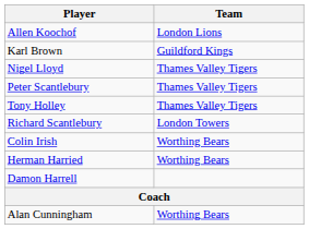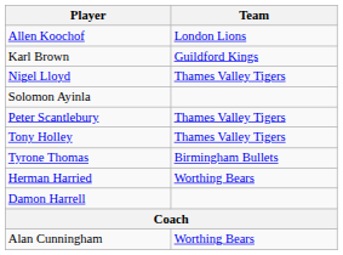 <table class="wikitable">
 <tr>
 <th style="width:200px;">Player</th>
 <th width=200>Team</th>
 </tr>
 <tr>
 <td> <a href='#'>Allen Koochof</a></td>
 <td><a href='#'>London Lions</a></td>
 </tr>
 <tr>
 <td> Karl Brown</td>
 <td><a href='#'>Guildford Kings</a></td>
 </tr>
 <tr>
 <td>  <a href='#'>Nigel Lloyd</a></td>
 <td><a href='#'>Thames Valley Tigers</a></td>
 </tr>
 <tr>
+<td>  Solomon Ayinla</td>
+<td></td>
+</tr>
+<tr>
 <td> <a href='#'>Peter Scantlebury</a></td>
 <td><a href='#'>Thames Valley Tigers</a></td>
 </tr>
 <tr>
 <td> <a href='#'>Tony Holley</a></td>
 <td><a href='#'>Thames Valley Tigers</a></td>
 </tr>
 <tr>
-<td> <a href='#'>Richard Scantlebury</a></td>
-<td><a href='#'>London Towers</a></td>
-</tr>
-<tr>
-<td>  <a href='#'>Colin Irish</a></td>
-<td><a href='#'>Worthing Bears</a></td>
+<td> <a href='#'>Tyrone Thomas</a></td>
+<td><a href='#'>Birmingham Bullets</a></td>
 </tr>
 <tr>
 <td> <a href='#'>Herman Harried</a></td>
 <td><a href='#'>Worthing Bears</a></td>
 </tr>
 <tr>
 <td> <a href='#'>Damon Harrell</a></td>
 <td></td>
 </tr>
 <tr>
 <th colspan="2">Coach</th>
 </tr>
 <tr>
 <td> Alan Cunningham</td>
 <td><a href='#'>Worthing Bears</a></td>
 </tr>
 </table>
